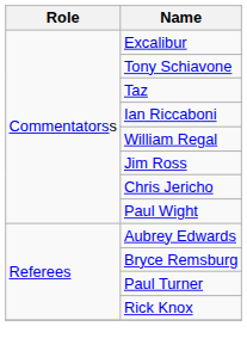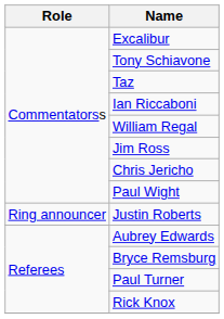 <table class=wikitable style="font-size:90%; margin: 0.5em 0 0.5em 1em; float: right; clear: right;">
 <tr>
 <th>Role</th>
 <th>Name</th>
 </tr>
 <tr>
 <td rowspan=8><a href='#'>Commentators</a>s</td>
 <td><a href='#'>Excalibur</a> </td>
 </tr>
 <tr>
 <td><a href='#'>Tony Schiavone</a> </td>
 </tr>
 <tr>
 <td><a href='#'>Taz</a> </td>
 </tr>
 <tr>
 <td><a href='#'>Ian Riccaboni</a> </td>
 </tr>
 <tr>
 <td><a href='#'>William Regal</a> </td>
 </tr>
 <tr>
 <td><a href='#'>Jim Ross</a> </td>
 </tr>
 <tr>
 <td><a href='#'>Chris Jericho</a> </td>
 </tr>
 <tr>
 <td><a href='#'>Paul Wight</a> </td>
 </tr>
 <tr>
+<td rowspan=1><a href='#'>Ring announcer</a></td>
+<td><a href='#'>Justin Roberts</a></td>
+</tr>
+<tr>
 <td rowspan=4><a href='#'>Referees</a></td>
 <td><a href='#'>Aubrey Edwards</a></td>
 </tr>
 <tr>
 <td><a href='#'>Bryce Remsburg</a></td>
 </tr>
 <tr>
 <td><a href='#'>Paul Turner</a></td>
 </tr>
 <tr>
 <td><a href='#'>Rick Knox</a></td>
 </tr>
 <tr>
 </tr>
 </table>
